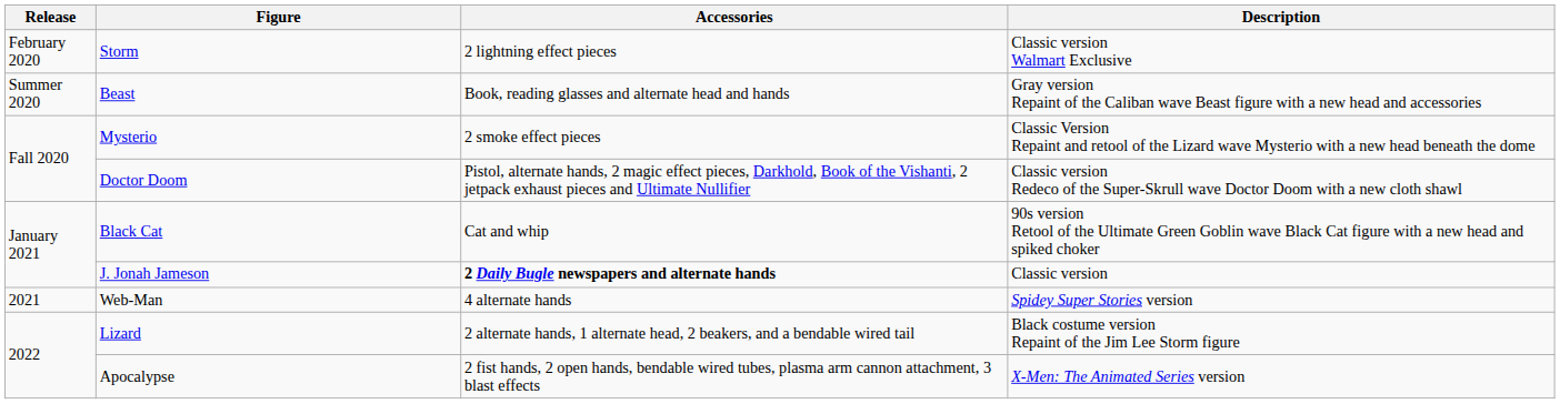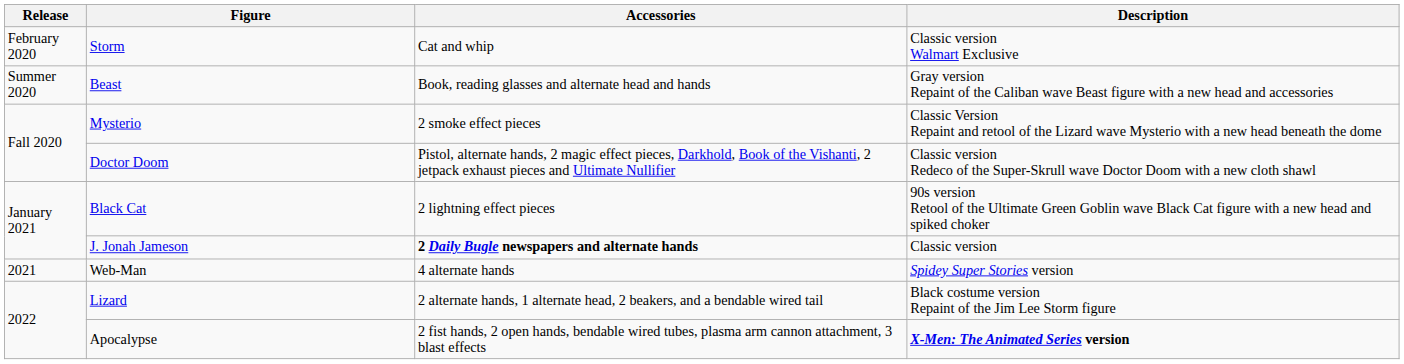 <table class="wikitable">
 <tr>
 <th width="5%"><strong>Release</strong></th>
 <th width="20%"><strong>Figure</strong></th>
 <th width="30%"><strong>Accessories</strong></th>
 <th width="30%"><strong>Description</strong></th>
 </tr>
 <tr>
 <td>February 2020</td>
 <td><a href='#'>Storm</a></td>
-<td>2 lightning effect pieces</td>
+<td>Cat and whip</td>
 <td>Classic version<br><a href='#'>Walmart</a> Exclusive</td>
 </tr>
 <tr>
 <td>Summer 2020</td>
 <td><a href='#'>Beast</a></td>
 <td>Book, reading glasses and alternate head and hands</td>
 <td>Gray version<br>Repaint of the Caliban wave Beast figure with a new head and accessories</td>
 </tr>
 <tr>
 <td rowspan="2">Fall 2020</td>
 <td><a href='#'>Mysterio</a></td>
 <td>2 smoke effect pieces</td>
 <td>Classic Version<br>Repaint and retool of the Lizard wave Mysterio with a new head beneath the dome</td>
 </tr>
 <tr>
 <td><a href='#'>Doctor Doom</a></td>
 <td>Pistol, alternate hands, 2 magic effect pieces, <a href='#'>Darkhold</a>, <a href='#'>Book of the Vishanti</a>, 2 jetpack exhaust pieces and <a href='#'>Ultimate Nullifier</a></td>
 <td>Classic version<br>Redeco of the Super-Skrull wave Doctor Doom with a new cloth shawl</td>
 </tr>
 <tr>
 <td rowspan="2">January 2021</td>
 <td><a href='#'>Black Cat</a></td>
-<td>Cat and whip</td>
+<td>2 lightning effect pieces</td>
 <td>90s version<br>Retool of the Ultimate Green Goblin wave Black Cat figure with a new head and spiked choker</td>
 </tr>
 <tr>
 <td><a href='#'>J. Jonah Jameson</a></td>
 <td><strong>2 <em><a href='#'>Daily Bugle</a></em> newspapers and alternate hands</strong></td>
 <td>Classic version</td>
 </tr>
 <tr>
 <td>2021</td>
 <td>Web-Man</td>
 <td>4 alternate hands</td>
 <td><em><a href='#'>Spidey Super Stories</a></em> version</td>
 </tr>
 <tr>
 <td rowspan="2">2022</td>
 <td><a href='#'>Lizard</a></td>
 <td>2 alternate hands, 1 alternate head, 2 beakers, and a bendable wired tail</td>
 <td>Black costume version<br>Repaint of the Jim Lee Storm figure</td>
 </tr>
 <tr>
 <td>Apocalypse</td>
 <td>2 fist hands, 2 open hands, bendable wired tubes, plasma arm cannon attachment, 3 blast effects</td>
-<td><em><a href='#'>X-Men: The Animated Series</a></em> version</td>
+<td><strong><em><a href='#'>X-Men: The Animated Series</a></em> version</strong></td>
 </tr>
 </table>
